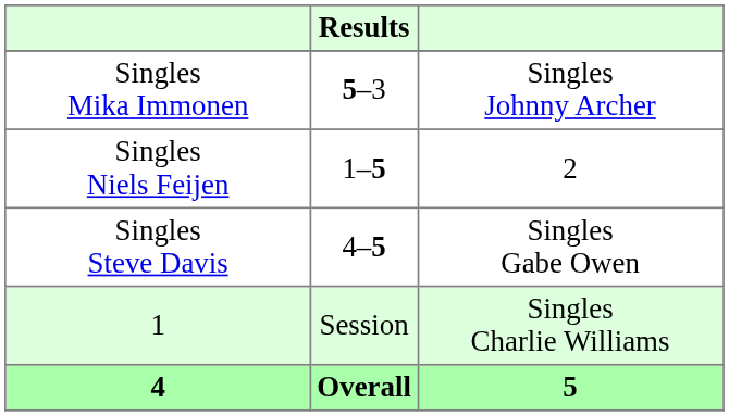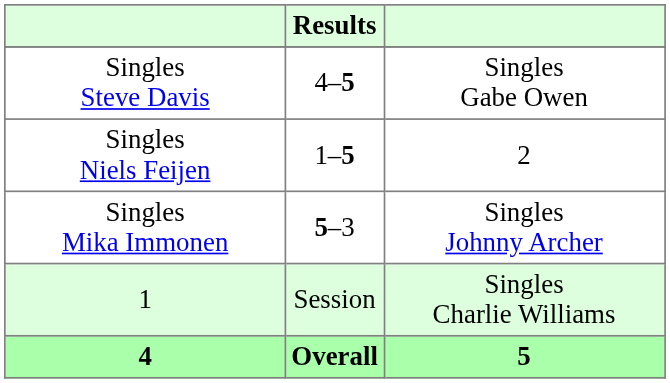 <table border="1" cellpadding="3" style="border-collapse: collapse;">
 <tr bgcolor="#ddffdd">
 <th width="160"></th>
 <th>Results</th>
 <th width="160"></th>
 </tr>
 <tr>
 </tr>
 <tr>
-<td align="center">Singles<br><a href='#'>Mika Immonen</a></td>
-<td align="center"><strong>5</strong>–3</td>
-<td align="center">Singles<br><a href='#'>Johnny Archer</a></td>
+<td align="center">Singles<br><a href='#'>Steve Davis</a></td>
+<td align="center">4–<strong>5</strong></td>
+<td align="center">Singles<br>Gabe Owen</td>
 </tr>
 <tr>
 <td align="center">Singles<br><a href='#'>Niels Feijen</a></td>
 <td align="center">1–<strong>5</strong></td>
 <td align="center">2</td>
 </tr>
 <tr>
-<td align="center">Singles<br><a href='#'>Steve Davis</a></td>
-<td align="center">4–<strong>5</strong></td>
-<td align="center">Singles<br>Gabe Owen</td>
+<td align="center">Singles<br><a href='#'>Mika Immonen</a></td>
+<td align="center"><strong>5</strong>–3</td>
+<td align="center">Singles<br><a href='#'>Johnny Archer</a></td>
 </tr>
 <tr bgcolor="#ddffdd">
 <td align="center">1</td>
 <td align="center">Session</td>
 <td align="center">Singles<br>Charlie Williams</td>
 </tr>
 <tr bgcolor="#aaffaa">
 <th align="center">4</th>
 <th align="center">Overall</th>
 <th align="center">5</th>
 </tr>
 </table>
